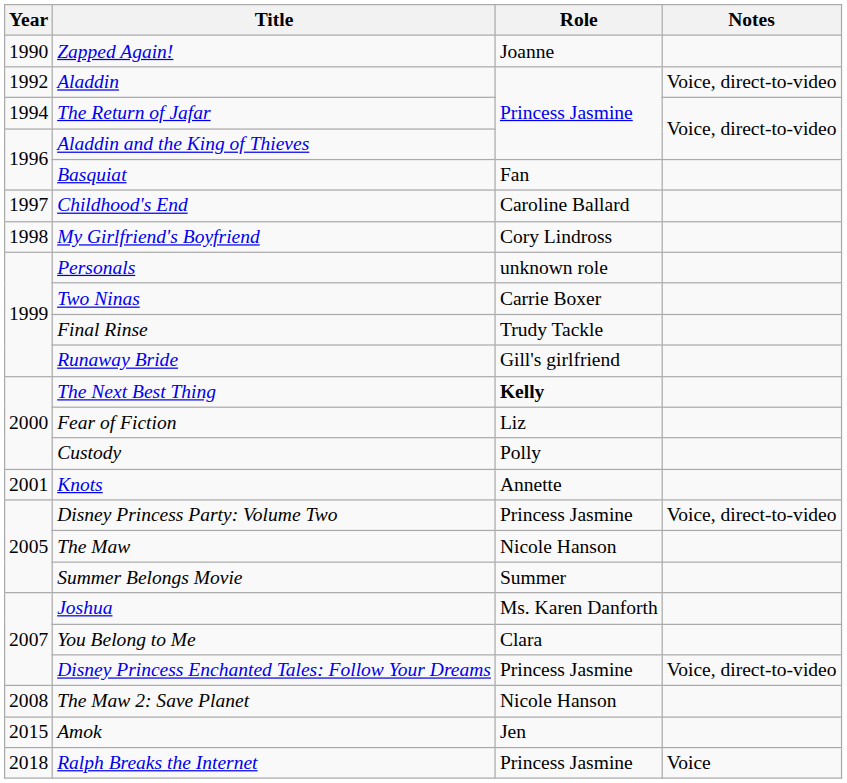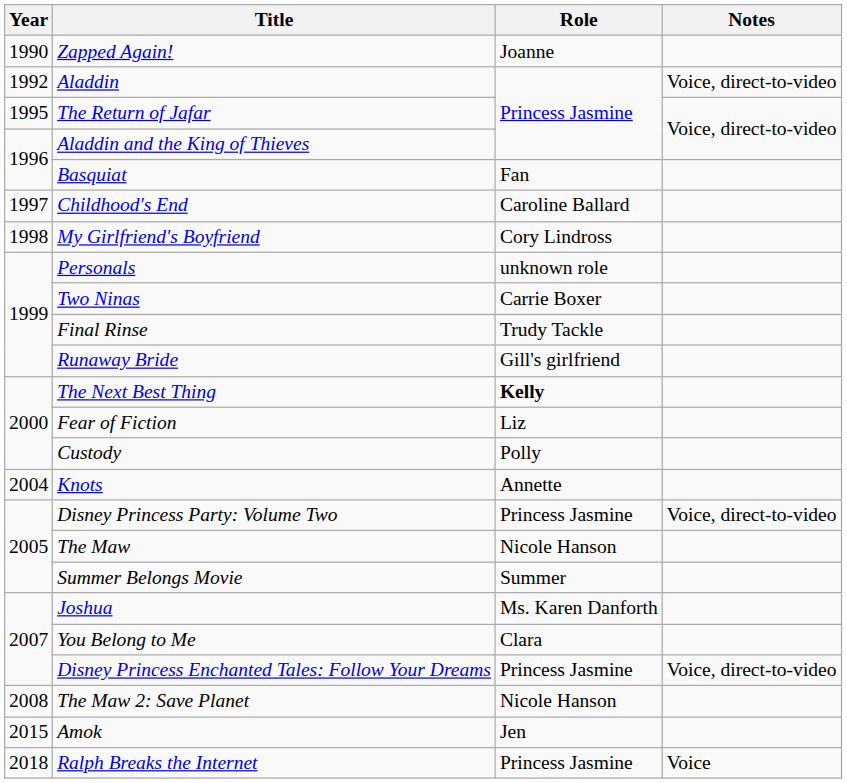 <table class="wikitable sortable">
 <tr>
 <th>Year</th>
 <th>Title</th>
 <th>Role</th>
 <th class="unsortable">Notes</th>
 </tr>
 <tr>
 <td>1990</td>
 <td><em><a href='#'>Zapped Again!</a></em></td>
 <td>Joanne</td>
 <td></td>
 </tr>
 <tr>
 <td>1992</td>
 <td><em><a href='#'>Aladdin</a></em></td>
 <td rowspan="3"><a href='#'>Princess Jasmine</a></td>
 <td>Voice, direct-to-video</td>
 </tr>
 <tr>
-<td>1994</td>
+<td>1995</td>
 <td><em><a href='#'>The Return of Jafar</a></em></td>
 <td rowspan="2">Voice, direct-to-video</td>
 </tr>
 <tr>
 <td rowspan="2">1996</td>
 <td><em><a href='#'>Aladdin and the King of Thieves</a></em></td>
 </tr>
 <tr>
 <td><em><a href='#'>Basquiat</a></em></td>
 <td>Fan</td>
 <td></td>
 </tr>
 <tr>
 <td>1997</td>
 <td><em><a href='#'>Childhood's End</a></em></td>
 <td>Caroline Ballard</td>
 <td></td>
 </tr>
 <tr>
 <td>1998</td>
 <td><em><a href='#'>My Girlfriend's Boyfriend</a></em></td>
 <td>Cory Lindross</td>
 <td></td>
 </tr>
 <tr>
 <td rowspan="4">1999</td>
 <td><em><a href='#'>Personals</a></em></td>
 <td>unknown role</td>
 <td></td>
 </tr>
 <tr>
 <td><em><a href='#'>Two Ninas</a></em></td>
 <td>Carrie Boxer</td>
 <td></td>
 </tr>
 <tr>
 <td><em>Final Rinse</em></td>
 <td>Trudy Tackle</td>
 <td></td>
 </tr>
 <tr>
 <td><em><a href='#'>Runaway Bride</a></em></td>
 <td>Gill's girlfriend</td>
 <td></td>
 </tr>
 <tr>
 <td rowspan="3">2000</td>
 <td><em><a href='#'>The Next Best Thing</a></em></td>
 <td><strong>Kelly</strong></td>
 <td></td>
 </tr>
 <tr>
 <td><em>Fear of Fiction</em></td>
 <td>Liz</td>
 <td></td>
 </tr>
 <tr>
 <td><em>Custody</em></td>
 <td>Polly</td>
 <td></td>
 </tr>
 <tr>
-<td>2001</td>
+<td>2004</td>
 <td><em><a href='#'>Knots</a></em></td>
 <td>Annette</td>
 <td></td>
 </tr>
 <tr>
 <td rowspan="3">2005</td>
 <td><em>Disney Princess Party: Volume Two</em></td>
 <td>Princess Jasmine</td>
 <td>Voice, direct-to-video</td>
 </tr>
 <tr>
 <td><em>The Maw</em></td>
 <td>Nicole Hanson</td>
 <td></td>
 </tr>
 <tr>
 <td><em>Summer Belongs Movie</em></td>
 <td>Summer</td>
 <td></td>
 </tr>
 <tr>
 <td rowspan="3">2007</td>
 <td><em><a href='#'>Joshua</a></em></td>
 <td>Ms. Karen Danforth</td>
 <td></td>
 </tr>
 <tr>
 <td><em>You Belong to Me</em></td>
 <td>Clara</td>
 <td></td>
 </tr>
 <tr>
 <td><em><a href='#'>Disney Princess Enchanted Tales: Follow Your Dreams</a></em></td>
 <td>Princess Jasmine</td>
 <td>Voice, direct-to-video</td>
 </tr>
 <tr>
 <td>2008</td>
 <td><em>The Maw 2: Save Planet</em></td>
 <td>Nicole Hanson</td>
 <td></td>
 </tr>
 <tr>
 <td>2015</td>
 <td><em>Amok</em></td>
 <td>Jen</td>
 <td></td>
 </tr>
 <tr>
 <td>2018</td>
 <td><em><a href='#'>Ralph Breaks the Internet</a></em></td>
 <td>Princess Jasmine</td>
 <td>Voice</td>
 </tr>
 </table>
